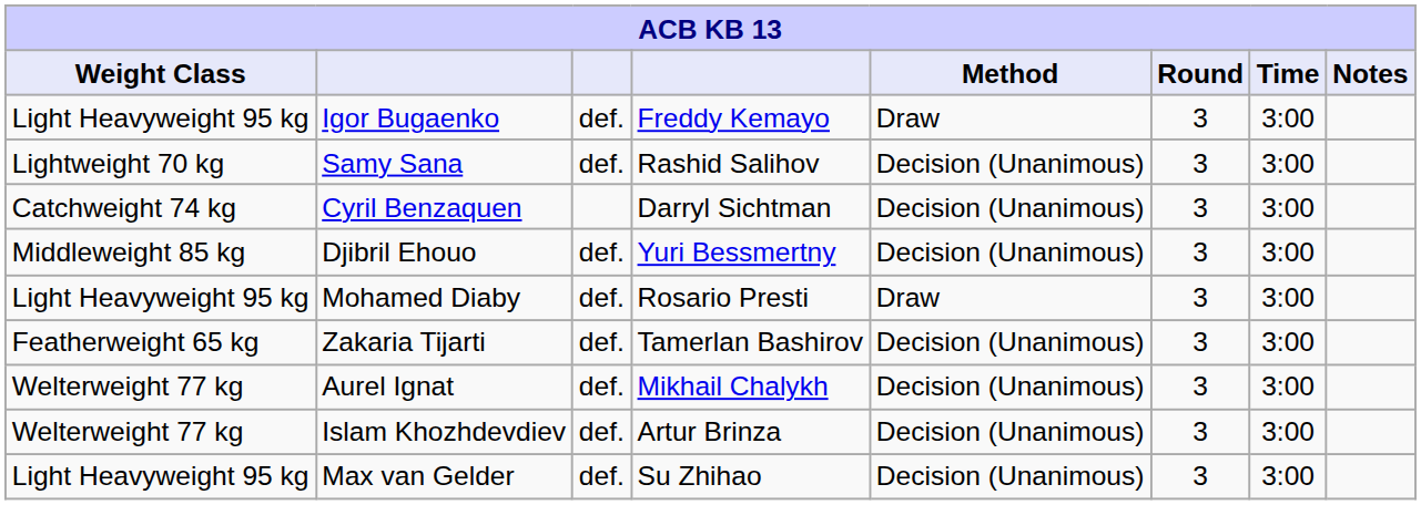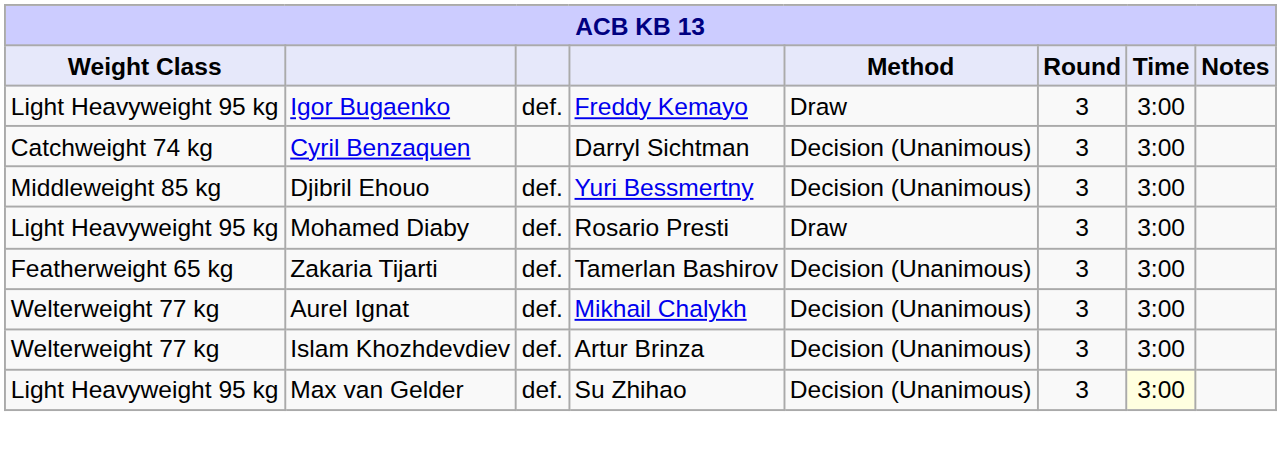 <table class="wikitable" style="font-size: 80%;">
 <tr>
 <th colspan="8" style="background-color: #ccf; color: #000080; text-align: center;"><strong>ACB KB 13</strong></th>
 </tr>
 <tr>
 <th colspan="1" style="background-color: #E6E8FA; color: #000000; text-align: center;">Weight Class</th>
 <th colspan="1" style="background-color: #E6E8FA; color: #000000; text-align: center;"></th>
 <th colspan="1" style="background-color: #E6E8FA; color: #000000; text-align: center;"></th>
 <th colspan="1" style="background-color: #E6E8FA; color: #000000; text-align: center;"></th>
 <th colspan="1" style="background-color: #E6E8FA; color: #000000; text-align: center;">Method</th>
 <th colspan="1" style="background-color: #E6E8FA; color: #000000; text-align: center;">Round</th>
 <th colspan="1" style="background-color: #E6E8FA; color: #000000; text-align: center;">Time</th>
 <th colspan="1" style="background-color: #E6E8FA; color: #000000; text-align: center;">Notes</th>
 </tr>
 <tr>
 <td>Light Heavyweight 95 kg</td>
 <td> <a href='#'>Igor Bugaenko</a></td>
 <td align=center>def.</td>
 <td> <a href='#'>Freddy Kemayo</a></td>
 <td>Draw</td>
-<td align=center>3</td>
-<td align=center>3:00</td>
-<td></td>
-</tr>
-<tr>
-<td>Lightweight 70 kg</td>
-<td> <a href='#'>Samy Sana</a></td>
-<td align=center>def.</td>
-<td> Rashid Salihov</td>
-<td>Decision (Unanimous)</td>
 <td align=center>3</td>
 <td align=center>3:00</td>
 <td></td>
 </tr>
 <tr>
 <td>Catchweight 74 kg</td>
 <td> <a href='#'>Cyril Benzaquen</a></td>
 <td align=center></td>
 <td> Darryl Sichtman</td>
 <td>Decision (Unanimous)</td>
 <td align=center>3</td>
 <td align=center>3:00</td>
 <td></td>
 </tr>
 <tr>
 <td>Middleweight 85 kg</td>
 <td> Djibril Ehouo</td>
 <td align=center>def.</td>
 <td> <a href='#'>Yuri Bessmertny</a></td>
 <td>Decision (Unanimous)</td>
 <td align=center>3</td>
 <td align=center>3:00</td>
 <td></td>
 </tr>
 <tr>
 <td>Light Heavyweight 95 kg</td>
 <td> Mohamed Diaby</td>
 <td align=center>def.</td>
 <td> Rosario Presti</td>
 <td>Draw</td>
 <td align=center>3</td>
 <td align=center>3:00</td>
 <td></td>
 </tr>
 <tr>
 <td>Featherweight 65 kg</td>
 <td> Zakaria Tijarti</td>
 <td align=center>def.</td>
 <td> Tamerlan Bashirov</td>
 <td>Decision (Unanimous)</td>
 <td align=center>3</td>
 <td align=center>3:00</td>
 <td></td>
 </tr>
 <tr>
 <td>Welterweight 77 kg</td>
 <td> Aurel Ignat</td>
 <td align=center>def.</td>
 <td> <a href='#'>Mikhail Chalykh</a></td>
 <td>Decision (Unanimous)</td>
 <td align=center>3</td>
 <td align=center>3:00</td>
 <td></td>
 </tr>
 <tr>
 <td>Welterweight 77 kg</td>
 <td> Islam Khozhdevdiev</td>
 <td align=center>def.</td>
 <td> Artur Brinza</td>
 <td>Decision (Unanimous)</td>
 <td align=center>3</td>
 <td align=center>3:00</td>
 <td></td>
 </tr>
 <tr>
 <td>Light Heavyweight 95 kg</td>
 <td> Max van Gelder</td>
 <td align=center>def.</td>
 <td> Su Zhihao</td>
 <td>Decision (Unanimous)</td>
 <td align=center>3</td>
-<td align=center>3:00</td>
+<td align=center style="background: lightyellow;">3:00</td>
 <td></td>
 </tr>
 </table>
